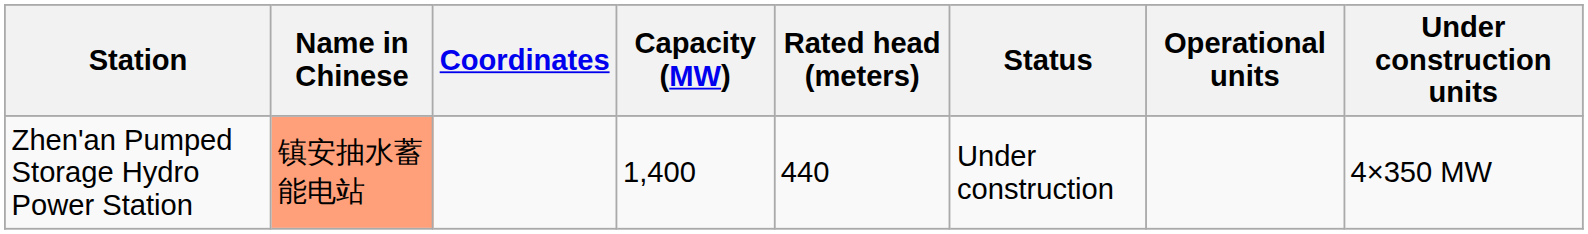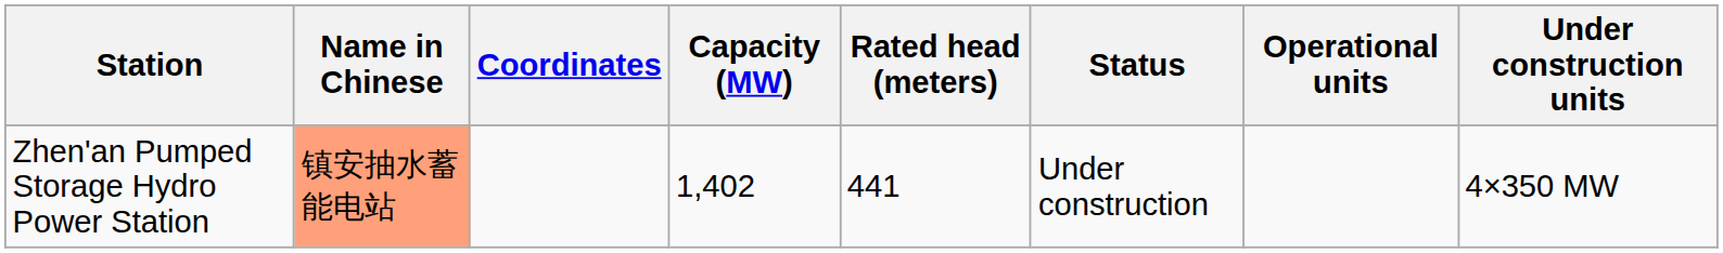 <table class="wikitable sortable">
 <tr>
 <th>Station</th>
 <th>Name in Chinese</th>
 <th><a href='#'>Coordinates</a></th>
 <th>Capacity (<a href='#'>MW</a>)</th>
 <th>Rated head (meters)</th>
 <th>Status</th>
 <th>Operational units</th>
 <th>Under construction units</th>
 </tr>
 <tr>
 <td>Zhen'an Pumped Storage Hydro Power Station</td>
 <td style="background: lightsalmon;">镇安抽水蓄能电站</td>
 <td></td>
-<td>1,400</td>
-<td>440</td>
+<td>1,402</td>
+<td>441</td>
 <td>Under construction</td>
 <td></td>
 <td>4×350 MW</td>
 </tr>
 </table>
